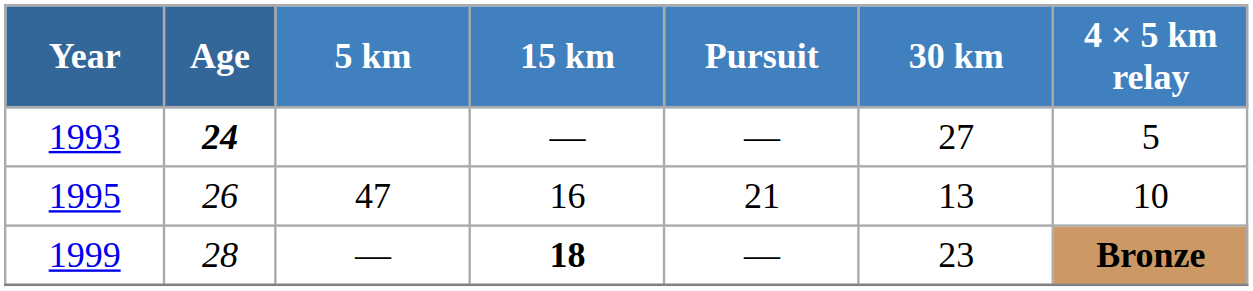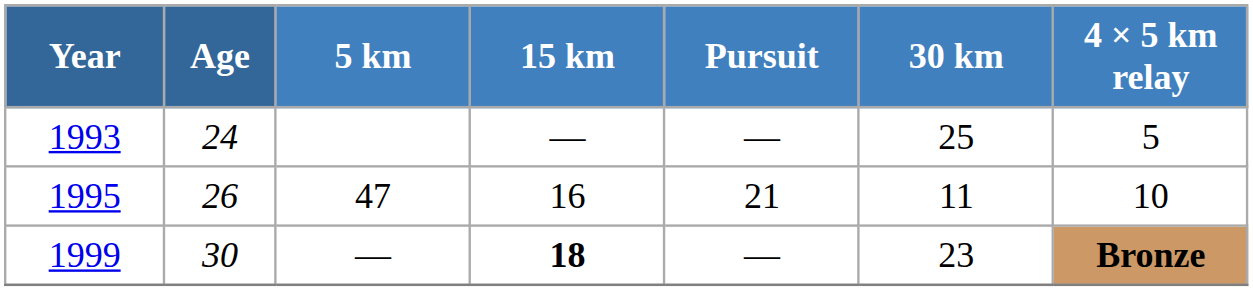 <table class="wikitable" style="font-size:95%; text-align:center; border:grey solid 1px; border-collapse:collapse; background:#ffffff;">
 <tr>
 <th style="background-color:#369; color:white; width:60px;"> Year </th>
 <th style="background-color:#369; color:white; width:40px;"> Age </th>
 <th style="background-color:#4180be; color:white; width:75px;"> 5 km </th>
 <th style="background-color:#4180be; color:white; width:75px;"> 15 km </th>
 <th style="background-color:#4180be; color:white; width:75px;"> Pursuit </th>
 <th style="background-color:#4180be; color:white; width:75px;"> 30 km </th>
 <th style="background-color:#4180be; color:white; width:75px;"> 4 × 5 km <br> relay </th>
 </tr>
 <tr>
 <td><a href='#'>1993</a></td>
-<td><strong><em>24</em></strong></td>
+<td><em>24</em></td>
 <td></td>
 <td>—</td>
 <td>—</td>
-<td>27</td>
+<td>25</td>
 <td>5</td>
 </tr>
 <tr>
 <td><a href='#'>1995</a></td>
 <td><em>26</em></td>
 <td>47</td>
 <td>16</td>
 <td>21</td>
-<td>13</td>
+<td>11</td>
 <td>10</td>
 </tr>
 <tr>
 <td><a href='#'>1999</a></td>
-<td><em>28</em></td>
+<td><em>30</em></td>
 <td>—</td>
 <td><strong>18</strong></td>
 <td>—</td>
 <td>23</td>
 <td bgcolor="cc9966"><strong>Bronze</strong></td>
 </tr>
 <tr>
 </tr>
 </table>
